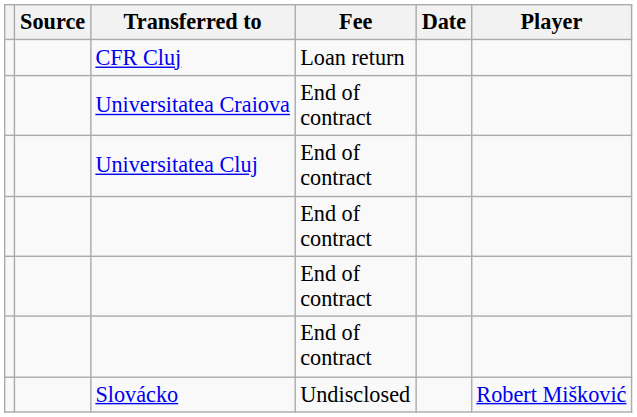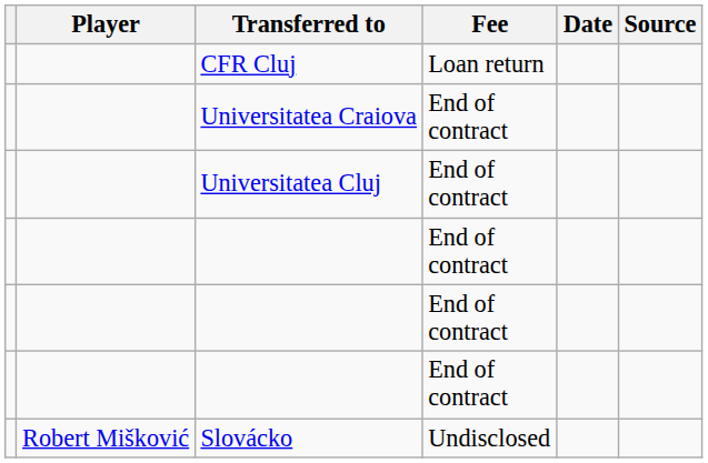 <table class="wikitable plainrowheaders sortable">
 <tr>
 <th></th>
-<th scope="col">Source</th>
+<th scope="col">Player</th>
 <th>Transferred to</th>
 <th style="width: 80px;">Fee</th>
 <th scope="col">Date</th>
-<th scope="col">Player</th>
+<th scope="col">Source</th>
 </tr>
 <tr>
 <td align="center"></td>
-<td></td>
+<td> </td>
 <td> <a href='#'>CFR Cluj</a></td>
 <td>Loan return</td>
 <td></td>
-<td> </td>
+<td></td>
 </tr>
 <tr>
 <td align="center"></td>
 <td></td>
 <td> <a href='#'>Universitatea Craiova</a></td>
 <td>End of contract</td>
 <td></td>
 <td></td>
 </tr>
 <tr>
 <td align="center"></td>
-<td></td>
+<td> </td>
 <td> <a href='#'>Universitatea Cluj</a></td>
 <td>End of contract</td>
 <td></td>
-<td> </td>
+<td></td>
 </tr>
 <tr>
 <td align="center"></td>
-<td></td>
+<td> </td>
 <td></td>
 <td>End of contract</td>
 <td></td>
-<td> </td>
+<td></td>
 </tr>
 <tr>
 <td align="center"></td>
-<td></td>
+<td> </td>
 <td></td>
 <td>End of contract</td>
 <td></td>
-<td> </td>
+<td></td>
 </tr>
 <tr>
 <td align="center"></td>
-<td></td>
+<td> </td>
 <td></td>
 <td>End of contract</td>
 <td></td>
-<td> </td>
+<td></td>
 </tr>
 <tr>
 <td align="center"></td>
-<td></td>
+<td> <a href='#'>Robert Mišković</a></td>
 <td> <a href='#'>Slovácko</a></td>
 <td>Undisclosed</td>
 <td></td>
-<td> <a href='#'>Robert Mišković</a></td>
+<td></td>
 </tr>
 </table>
